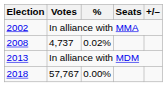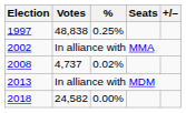 <table class="wikitable">
 <tr>
 <th><strong>Election</strong></th>
 <th><strong>Votes</strong></th>
 <th><strong>%</strong></th>
 <th><strong>Seats</strong></th>
 <th>+/–</th>
+</tr>
+<tr>
+<td><a href='#'>1997</a></td>
+<td>48,838</td>
+<td>0.25%</td>
+<td></td>
+<td></td>
 </tr>
 <tr>
 <td><a href='#'>2002</a></td>
 <td colspan="4">In alliance with <a href='#'>MMA</a></td>
 </tr>
 <tr>
 <td><a href='#'>2008</a></td>
 <td>4,737</td>
 <td>0.02%</td>
 <td></td>
 <td></td>
 </tr>
 <tr>
 <td><a href='#'>2013</a></td>
 <td colspan="4">In alliance with <a href='#'>MDM</a></td>
 </tr>
 <tr>
 <td><a href='#'>2018</a></td>
-<td>57,767</td>
+<td>24,582</td>
 <td>0.00%</td>
 <td></td>
 <td></td>
 </tr>
 </table>
